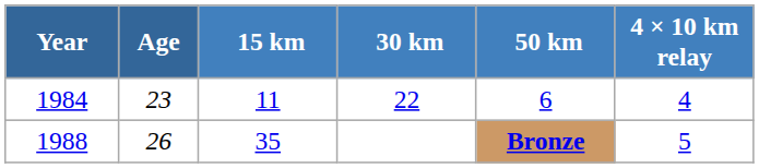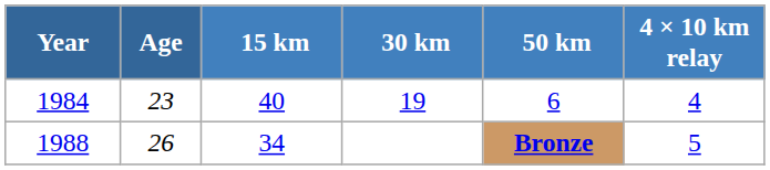 <table class="wikitable" style="font-size:95%; text-align:center; border:grey solid 1px; border-collapse:collapse; background:#ffffff;">
 <tr>
 <th style="background-color:#369; color:white; width:60px;"> Year </th>
 <th style="background-color:#369; color:white; width:40px;"> Age </th>
 <th style="background-color:#4180be; color:white; width:75px;"> 15 km</th>
 <th style="background-color:#4180be; color:white; width:75px;"> 30 km</th>
 <th style="background-color:#4180be; color:white; width:75px;"> 50 km</th>
 <th style="background-color:#4180be; color:white; width:75px;"> 4 × 10 km <br> relay </th>
 </tr>
 <tr>
 <td><a href='#'>1984</a></td>
 <td><em>23</em></td>
-<td><a href='#'>11</a></td>
-<td><a href='#'>22</a></td>
+<td><a href='#'>40</a></td>
+<td><a href='#'>19</a></td>
 <td><a href='#'>6</a></td>
 <td><a href='#'>4</a></td>
 </tr>
 <tr>
 <td><a href='#'>1988</a></td>
 <td><em>26</em></td>
-<td><a href='#'>35</a></td>
+<td><a href='#'>34</a></td>
 <td><a href='#'></a></td>
 <td bgcolor="cc9966"><a href='#'><strong>Bronze</strong></a></td>
 <td><a href='#'>5</a></td>
 </tr>
 </table>
